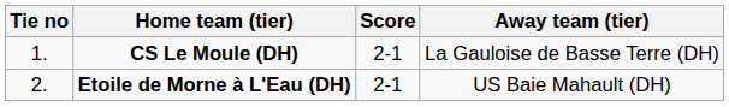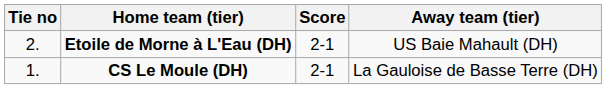 <table class="wikitable" style="text-align: center">
 <tr>
 <th>Tie no</th>
 <th>Home team (tier)</th>
 <th>Score</th>
 <th>Away team (tier)</th>
 </tr>
 <tr>
+<td>2.</td>
+<td> <strong>Etoile de Morne à L'Eau (DH)</strong></td>
+<td>2-1 </td>
+<td>US Baie Mahault (DH) </td>
+</tr>
+<tr>
 <td>1.</td>
 <td> <strong>CS Le Moule (DH)</strong></td>
 <td>2-1</td>
 <td>La Gauloise de Basse Terre (DH) </td>
 </tr>
-<tr>
-<td>2.</td>
-<td> <strong>Etoile de Morne à L'Eau (DH)</strong></td>
-<td>2-1 </td>
-<td>US Baie Mahault (DH) </td>
-</tr>
 </table>
